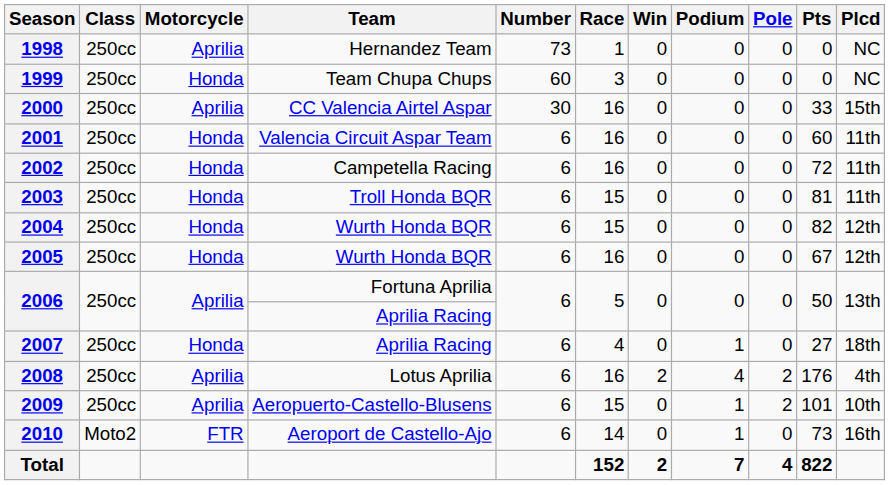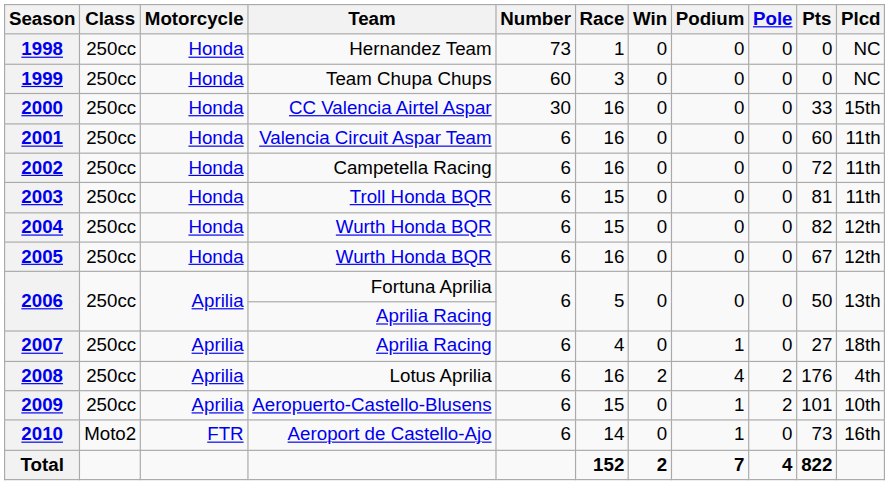 <table class="wikitable">
 <tr>
 <th>Season</th>
 <th>Class</th>
 <th>Motorcycle</th>
 <th>Team</th>
 <th>Number</th>
 <th>Race</th>
 <th>Win</th>
 <th>Podium</th>
 <th><a href='#'>Pole</a></th>
 <th>Pts</th>
 <th>Plcd</th>
 </tr>
 <tr align="right">
 <th><a href='#'>1998</a></th>
 <td>250cc</td>
-<td><a href='#'>Aprilia</a></td>
+<td><a href='#'>Honda</a></td>
 <td>Hernandez Team</td>
 <td>73</td>
 <td>1</td>
 <td>0</td>
 <td>0</td>
 <td>0</td>
 <td>0</td>
 <td>NC</td>
 </tr>
 <tr align="right">
 <th><a href='#'>1999</a></th>
 <td>250cc</td>
 <td><a href='#'>Honda</a></td>
 <td>Team Chupa Chups</td>
 <td>60</td>
 <td>3</td>
 <td>0</td>
 <td>0</td>
 <td>0</td>
 <td>0</td>
 <td>NC</td>
 </tr>
 <tr align="right">
 <th><a href='#'>2000</a></th>
 <td>250cc</td>
-<td><a href='#'>Aprilia</a></td>
+<td><a href='#'>Honda</a></td>
 <td><a href='#'>CC Valencia Airtel Aspar</a></td>
 <td>30</td>
 <td>16</td>
 <td>0</td>
 <td>0</td>
 <td>0</td>
 <td>33</td>
 <td>15th</td>
 </tr>
 <tr align="right">
 <th><a href='#'>2001</a></th>
 <td>250cc</td>
 <td><a href='#'>Honda</a></td>
 <td><a href='#'>Valencia Circuit Aspar Team</a></td>
 <td>6</td>
 <td>16</td>
 <td>0</td>
 <td>0</td>
 <td>0</td>
 <td>60</td>
 <td>11th</td>
 </tr>
 <tr align="right">
 <th><a href='#'>2002</a></th>
 <td>250cc</td>
 <td><a href='#'>Honda</a></td>
 <td>Campetella Racing</td>
 <td>6</td>
 <td>16</td>
 <td>0</td>
 <td>0</td>
 <td>0</td>
 <td>72</td>
 <td>11th</td>
 </tr>
 <tr align="right">
 <th><a href='#'>2003</a></th>
 <td>250cc</td>
 <td><a href='#'>Honda</a></td>
 <td><a href='#'>Troll Honda BQR</a></td>
 <td>6</td>
 <td>15</td>
 <td>0</td>
 <td>0</td>
 <td>0</td>
 <td>81</td>
 <td>11th</td>
 </tr>
 <tr align="right">
 <th><a href='#'>2004</a></th>
 <td>250cc</td>
 <td><a href='#'>Honda</a></td>
 <td><a href='#'>Wurth Honda BQR</a></td>
 <td>6</td>
 <td>15</td>
 <td>0</td>
 <td>0</td>
 <td>0</td>
 <td>82</td>
 <td>12th</td>
 </tr>
 <tr align="right">
 <th><a href='#'>2005</a></th>
 <td>250cc</td>
 <td><a href='#'>Honda</a></td>
 <td><a href='#'>Wurth Honda BQR</a></td>
 <td>6</td>
 <td>16</td>
 <td>0</td>
 <td>0</td>
 <td>0</td>
 <td>67</td>
 <td>12th</td>
 </tr>
 <tr align="right">
 <th rowspan=2><a href='#'>2006</a></th>
 <td rowspan=2>250cc</td>
 <td rowspan=2><a href='#'>Aprilia</a></td>
 <td>Fortuna Aprilia</td>
 <td rowspan=2>6</td>
 <td rowspan=2>5</td>
 <td rowspan=2>0</td>
 <td rowspan=2>0</td>
 <td rowspan=2>0</td>
 <td rowspan=2>50</td>
 <td rowspan=2>13th</td>
 </tr>
 <tr align="right">
 <td><a href='#'>Aprilia Racing</a></td>
 </tr>
 <tr align="right">
 <th><a href='#'>2007</a></th>
 <td>250cc</td>
-<td><a href='#'>Honda</a></td>
+<td><a href='#'>Aprilia</a></td>
 <td><a href='#'>Aprilia Racing</a></td>
 <td>6</td>
 <td>4</td>
 <td>0</td>
 <td>1</td>
 <td>0</td>
 <td>27</td>
 <td>18th</td>
 </tr>
 <tr align="right">
 <th><a href='#'>2008</a></th>
 <td>250cc</td>
 <td><a href='#'>Aprilia</a></td>
 <td>Lotus Aprilia</td>
 <td>6</td>
 <td>16</td>
 <td>2</td>
 <td>4</td>
 <td>2</td>
 <td>176</td>
 <td>4th</td>
 </tr>
 <tr align="right">
 <th><a href='#'>2009</a></th>
 <td>250cc</td>
 <td><a href='#'>Aprilia</a></td>
 <td><a href='#'>Aeropuerto-Castello-Blusens</a></td>
 <td>6</td>
 <td>15</td>
 <td>0</td>
 <td>1</td>
 <td>2</td>
 <td>101</td>
 <td>10th</td>
 </tr>
 <tr align="right">
 <th><a href='#'>2010</a></th>
 <td>Moto2</td>
 <td><a href='#'>FTR</a></td>
 <td><a href='#'>Aeroport de Castello-Ajo</a></td>
 <td>6</td>
 <td>14</td>
 <td>0</td>
 <td>1</td>
 <td>0</td>
 <td>73</td>
 <td>16th</td>
 </tr>
 <tr align="right">
 <th>Total</th>
 <td></td>
 <td></td>
 <td></td>
 <td></td>
 <td><strong>152</strong></td>
 <td><strong>2</strong></td>
 <td><strong>7</strong></td>
 <td><strong>4</strong></td>
 <td><strong>822</strong></td>
 <td></td>
 </tr>
 </table>
